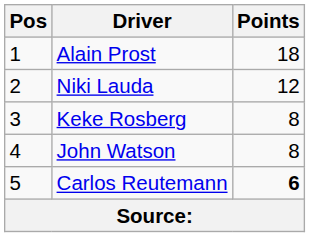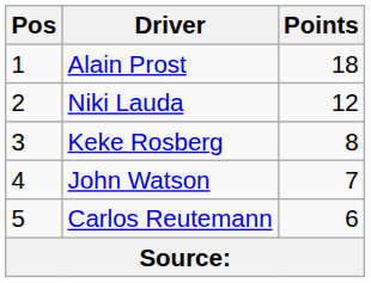 <table class="wikitable" style="font-size: 95%;">
 <tr>
 <th>Pos</th>
 <th>Driver</th>
 <th>Points</th>
 </tr>
 <tr>
 <td>1</td>
 <td> <a href='#'>Alain Prost</a></td>
 <td align="right">18</td>
 </tr>
 <tr>
 <td>2</td>
 <td> <a href='#'>Niki Lauda</a></td>
 <td align="right">12</td>
 </tr>
 <tr>
 <td>3</td>
 <td> <a href='#'>Keke Rosberg</a></td>
 <td align="right">8</td>
 </tr>
 <tr>
 <td>4</td>
 <td> <a href='#'>John Watson</a></td>
-<td align="right">8</td>
+<td align="right">7</td>
 </tr>
 <tr>
 <td>5</td>
 <td> <a href='#'>Carlos Reutemann</a></td>
-<td align="right"><strong>6</strong></td>
+<td align="right">6</td>
 </tr>
 <tr>
 <th colspan=4>Source:</th>
 </tr>
 </table>
